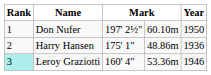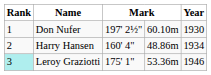 <table class="wikitable">
 <tr>
 <th style="background:white">Rank</th>
 <th style="background:white">Name</th>
 <th colspan="2" style="background:white">Mark</th>
 <th style="background:white">Year</th>
 </tr>
 <tr>
 <td>1</td>
 <td>Don Nufer</td>
 <td>197' 2½"</td>
 <td>60.10m</td>
-<td>1950</td>
+<td>1930</td>
 </tr>
 <tr>
 <td>2</td>
 <td>Harry Hansen</td>
-<td>175' 1"</td>
+<td>160' 4"</td>
 <td>48.86m</td>
-<td>1936</td>
+<td>1934</td>
 </tr>
 <tr>
 <td style="background: paleturquoise;">3</td>
 <td>Leroy Graziotti</td>
-<td>160' 4"</td>
+<td>175' 1"</td>
 <td>53.36m</td>
 <td>1946</td>
 </tr>
 </table>
